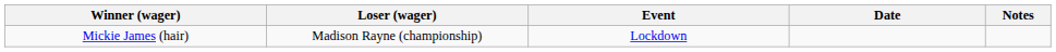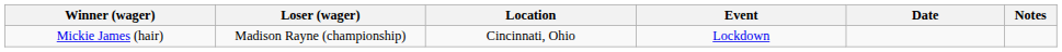 <table class="wikitable sortable" width=100% style="text-align: center">
 <tr>
 <th width=20% scope="col">Winner (wager)</th>
 <th width=20% scope="col">Loser (wager)</th>
+<th width=20% scope="col">Location</th>
 <th width=20% scope="col">Event</th>
 <th width=15% scope="col">Date</th>
 <th class="unsortable" width=5% scope="col">Notes</th>
 </tr>
 <tr>
 <td><a href='#'>Mickie James</a> (hair)</td>
 <td>Madison Rayne (championship)</td>
+<td>Cincinnati, Ohio</td>
 <td><a href='#'>Lockdown</a></td>
 <td></td>
 <td></td>
 </tr>
 </table>
